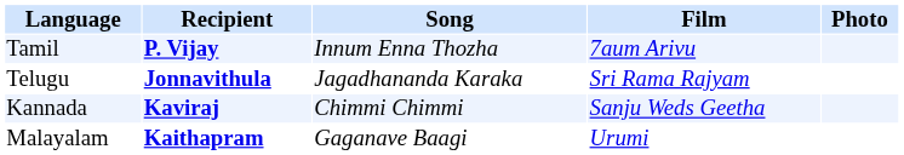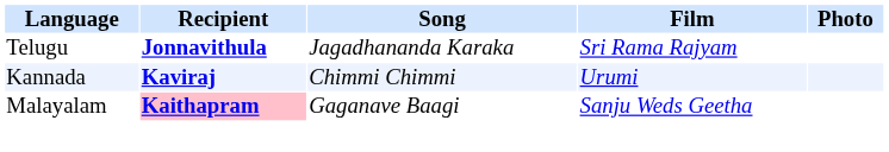 <table cellspacing="1" cellpadding="1" border="0" style="width:50%;">
 <tr style="background:#d1e4fd;">
 <th>Language</th>
 <th>Recipient</th>
 <th>Song</th>
 <th>Film</th>
 <th>Photo</th>
-</tr>
-<tr style="background:#edf3fe;">
-<td>Tamil</td>
-<td><strong><a href='#'>P. Vijay</a></strong></td>
-<td><em>Innum Enna Thozha</em></td>
-<td><em><a href='#'>7aum Arivu</a></em></td>
-<td></td>
 </tr>
 <tr>
 <td>Telugu</td>
 <td><strong><a href='#'>Jonnavithula</a></strong></td>
 <td><em>Jagadhananda Karaka</em></td>
 <td><em><a href='#'>Sri Rama Rajyam</a></em></td>
 <td></td>
 </tr>
 <tr style="background:#edf3fe;">
 <td>Kannada</td>
 <td><strong><a href='#'>Kaviraj</a></strong></td>
 <td><em>Chimmi Chimmi</em></td>
-<td><em><a href='#'>Sanju Weds Geetha</a></em></td>
+<td><em><a href='#'>Urumi</a></em></td>
 <td></td>
 </tr>
 <tr>
 <td>Malayalam</td>
-<td><strong><a href='#'>Kaithapram</a></strong></td>
+<td style="background: pink;"><strong><a href='#'>Kaithapram</a></strong></td>
 <td><em>Gaganave Baagi</em></td>
-<td><em><a href='#'>Urumi</a></em></td>
+<td><em><a href='#'>Sanju Weds Geetha</a></em></td>
 <td></td>
 </tr>
 </table>
